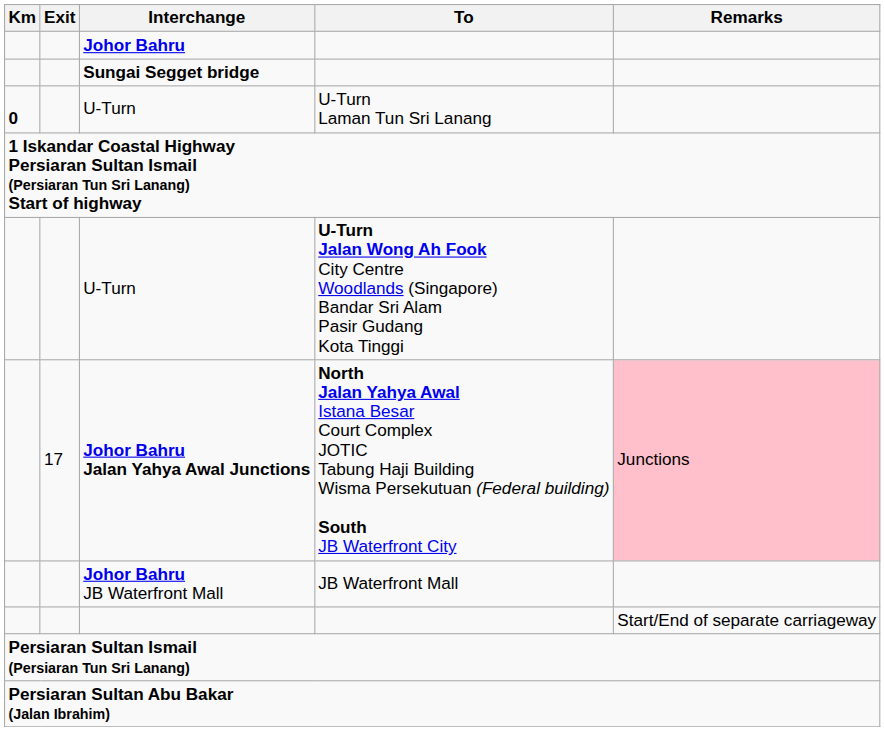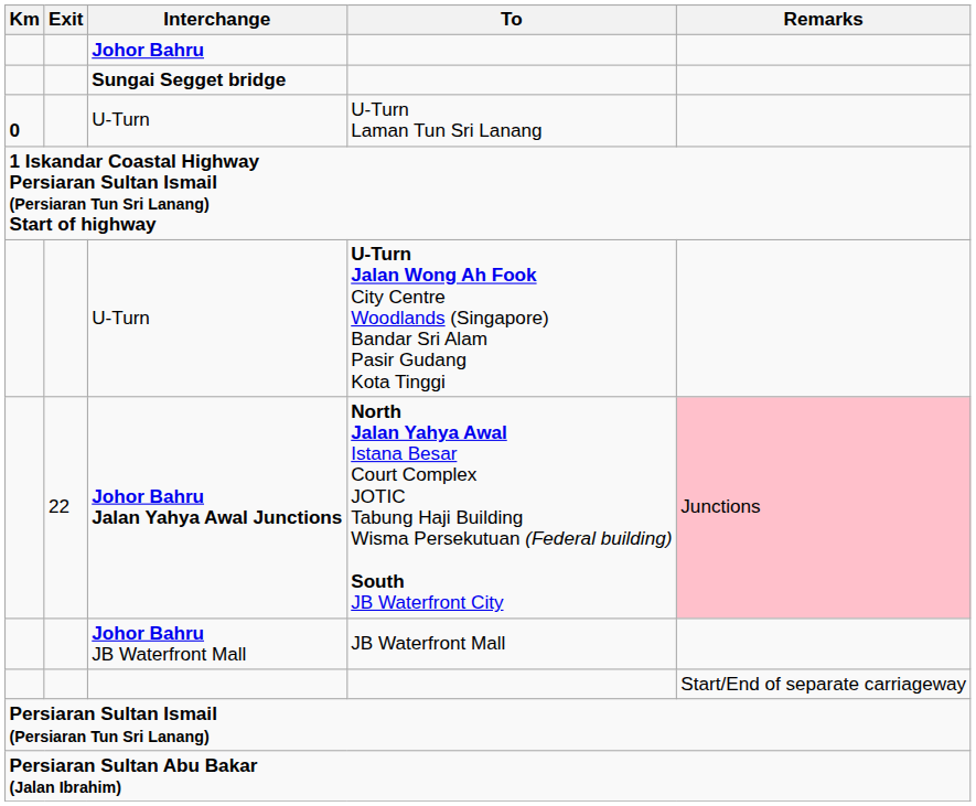 <table class="wikitable">
 <tr>
 <th>Km</th>
 <th>Exit</th>
 <th>Interchange</th>
 <th>To</th>
 <th>Remarks</th>
 </tr>
 <tr>
 <td></td>
 <td></td>
 <td><strong><a href='#'>Johor Bahru</a></strong></td>
 <td></td>
 <td></td>
 </tr>
 <tr>
 <td></td>
 <td></td>
 <td><strong>Sungai Segget bridge</strong></td>
 <td></td>
 <td></td>
 </tr>
 <tr>
 <td><br><strong>0</strong></td>
 <td></td>
 <td>U-Turn</td>
 <td>U-Turn<br>Laman Tun Sri Lanang</td>
 <td></td>
 </tr>
 <tr>
 <td style="width:600px" colspan="6" style="text-align:center; background:blue;"><strong><span>1 Iskandar Coastal Highway<br>Persiaran Sultan Ismail<br><small>(Persiaran Tun Sri Lanang)</small><br>Start of highway</span></strong></td>
 </tr>
 <tr>
 <td></td>
 <td></td>
 <td>U-Turn</td>
 <td><strong>U-Turn</strong><br><strong><a href='#'>Jalan Wong Ah Fook</a></strong><br>City Centre<br><a href='#'>Woodlands</a> (Singapore)<br>Bandar Sri Alam<br>Pasir Gudang<br>Kota Tinggi</td>
 <td></td>
 </tr>
 <tr>
 <td></td>
-<td>17</td>
+<td>22</td>
 <td><strong><a href='#'>Johor Bahru</a></strong><br><strong>Jalan Yahya Awal Junctions</strong></td>
 <td><strong>North</strong><br><strong><a href='#'>Jalan Yahya Awal</a></strong><br><a href='#'>Istana Besar</a><br>Court Complex<br>JOTIC<br>Tabung Haji Building<br>Wisma Persekutuan <em>(Federal building)</em><br><br><strong>South</strong><br><a href='#'>JB Waterfront City</a></td>
 <td style="background: pink;">Junctions</td>
 </tr>
 <tr>
 <td></td>
 <td></td>
 <td><strong><a href='#'>Johor Bahru</a></strong><br>JB Waterfront Mall</td>
 <td>JB Waterfront Mall</td>
 <td></td>
 </tr>
 <tr>
 <td></td>
 <td></td>
 <td></td>
 <td></td>
 <td>Start/End of separate carriageway</td>
 </tr>
 <tr>
 <td style="width:600px" colspan="6" style="text-align:center; background:blue;"><strong><span>Persiaran Sultan Ismail<br><small>(Persiaran Tun Sri Lanang)</small></span></strong></td>
 </tr>
 <tr>
 <td style="width:600px" colspan="6" style="text-align:center; background:blue;"><strong><span>Persiaran Sultan Abu Bakar<br><small>(Jalan Ibrahim)</small></span></strong></td>
 </tr>
 </table>
